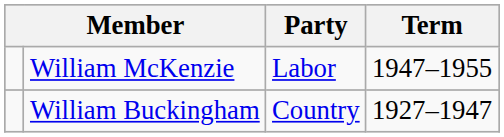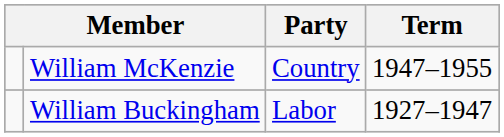 <table class="wikitable">
 <tr>
 <th colspan="2">Member</th>
 <th>Party</th>
 <th>Term</th>
 </tr>
 <tr>
 <td> </td>
 <td><a href='#'>William McKenzie</a></td>
-<td><a href='#'>Labor</a></td>
+<td><a href='#'>Country</a></td>
 <td>1947–1955</td>
 </tr>
 <tr>
 <td> </td>
 <td><a href='#'>William Buckingham</a></td>
-<td><a href='#'>Country</a></td>
+<td><a href='#'>Labor</a></td>
 <td>1927–1947</td>
 </tr>
 </table>
